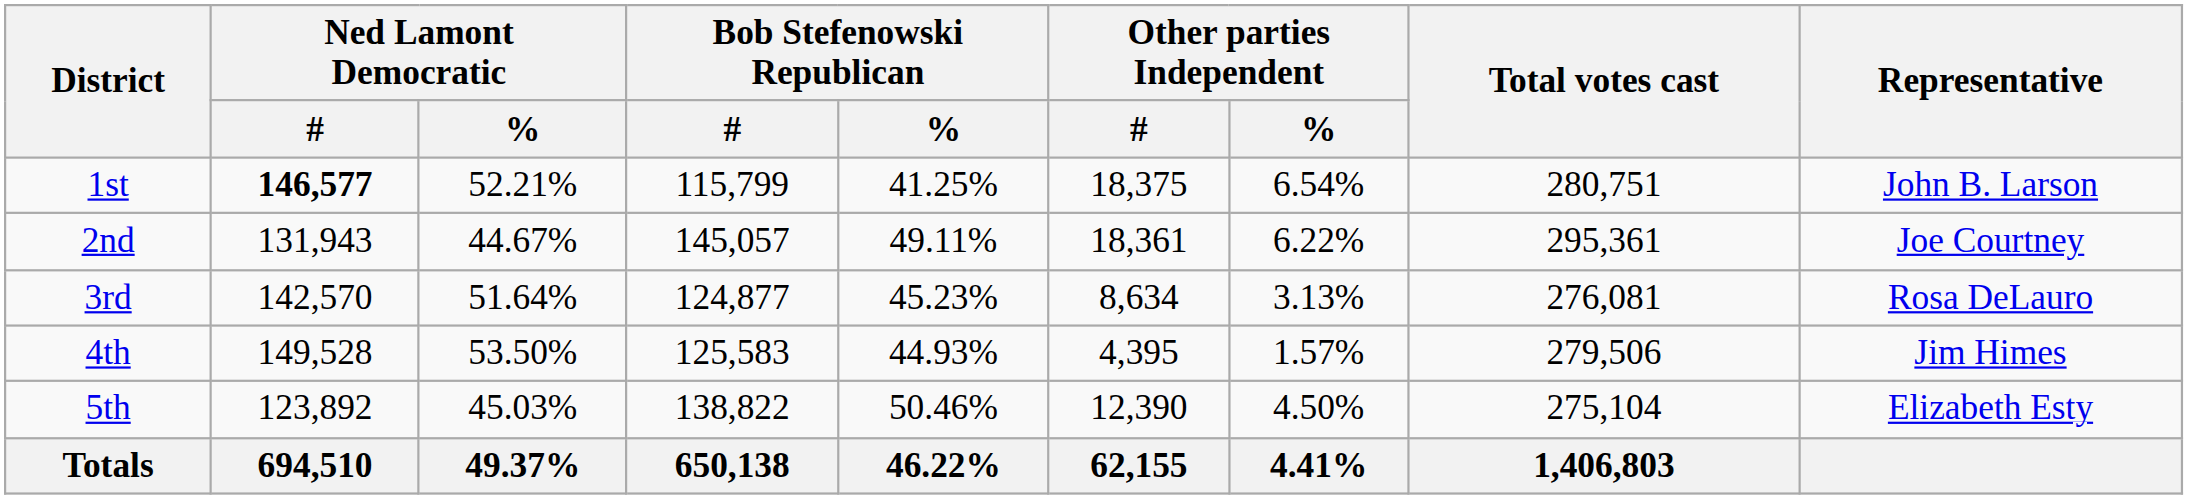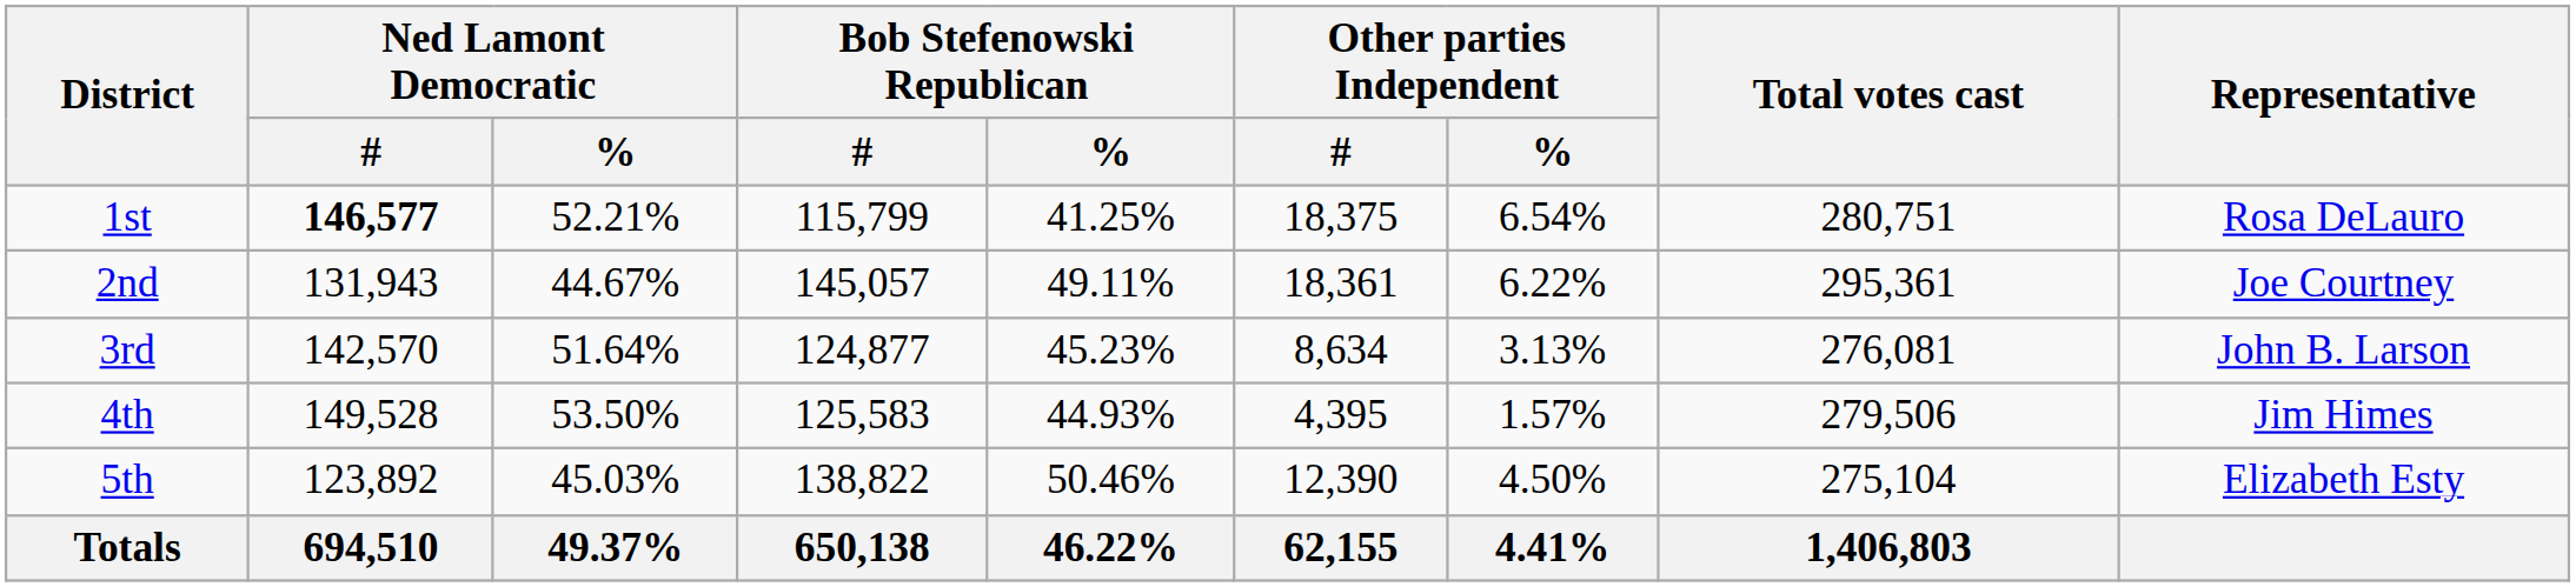 <table width="78%"  class="wikitable sortable" style="text-align:center">
 <tr>
 <th style="text-align:center;" rowspan="2">District</th>
 <th style="text-align:center;" colspan="2">Ned Lamont<br>Democratic</th>
 <th style="text-align:center;" colspan="2">Bob Stefenowski<br>Republican</th>
 <th style="text-align:center;" colspan="2">Other parties<br>Independent</th>
 <th style="text-align:center;" rowspan="2">Total votes cast</th>
 <th style="text-align:center;" rowspan="2">Representative</th>
 </tr>
 <tr>
 <th style="text-align:center;" data-sort-type="number">#</th>
 <th style="text-align:center;" data-sort-type="number">%</th>
 <th style="text-align:center;" data-sort-type="number">#</th>
 <th style="text-align:center;" data-sort-type="number">%</th>
 <th style="text-align:center;" data-sort-type="number">#</th>
 <th style="text-align:center;" data-sort-type="number">%</th>
 </tr>
 <tr style="text-align:center;">
 <td><a href='#'>1st</a></td>
 <td><strong>146,577</strong></td>
 <td>52.21%</td>
 <td>115,799</td>
 <td>41.25%</td>
 <td>18,375</td>
 <td>6.54%</td>
 <td>280,751</td>
-<td><a href='#'>John B. Larson</a></td>
+<td><a href='#'>Rosa DeLauro</a></td>
 </tr>
 <tr style="text-align:center;">
 <td><a href='#'>2nd</a></td>
 <td>131,943</td>
 <td>44.67%</td>
 <td>145,057</td>
 <td>49.11%</td>
 <td>18,361</td>
 <td>6.22%</td>
 <td>295,361</td>
 <td><a href='#'>Joe Courtney</a></td>
 </tr>
 <tr style="text-align:center;">
 <td><a href='#'>3rd</a></td>
 <td>142,570</td>
 <td>51.64%</td>
 <td>124,877</td>
 <td>45.23%</td>
 <td>8,634</td>
 <td>3.13%</td>
 <td>276,081</td>
-<td><a href='#'>Rosa DeLauro</a></td>
+<td><a href='#'>John B. Larson</a></td>
 </tr>
 <tr style="text-align:center;">
 <td><a href='#'>4th</a></td>
 <td>149,528</td>
 <td>53.50%</td>
 <td>125,583</td>
 <td>44.93%</td>
 <td>4,395</td>
 <td>1.57%</td>
 <td>279,506</td>
 <td><a href='#'>Jim Himes</a></td>
 </tr>
 <tr style="text-align:center;">
 <td><a href='#'>5th</a></td>
 <td>123,892</td>
 <td>45.03%</td>
 <td>138,822</td>
 <td>50.46%</td>
 <td>12,390</td>
 <td>4.50%</td>
 <td>275,104</td>
 <td><a href='#'>Elizabeth Esty</a></td>
 </tr>
 <tr>
 <th>Totals</th>
 <th>694,510</th>
 <th>49.37%</th>
 <th>650,138</th>
 <th>46.22%</th>
 <th>62,155</th>
 <th>4.41%</th>
 <th>1,406,803</th>
 <th></th>
 </tr>
 </table>
